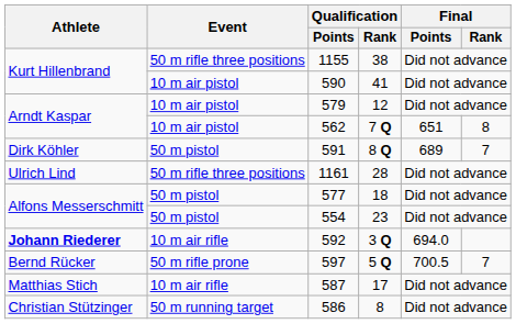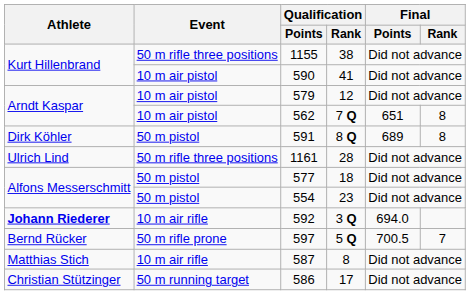 <table class="wikitable" style="font-size:90%">
 <tr>
 <th rowspan="2">Athlete</th>
 <th rowspan="2">Event</th>
 <th colspan=2>Qualification</th>
 <th colspan=2>Final</th>
 </tr>
 <tr style="font-size:95%">
 <th>Points</th>
 <th>Rank</th>
 <th>Points</th>
 <th>Rank</th>
 </tr>
 <tr align=center>
 <td align=left rowspan=2><a href='#'>Kurt Hillenbrand</a></td>
 <td align=left><a href='#'>50 m rifle three positions</a></td>
 <td>1155</td>
 <td>38</td>
 <td colspan=2>Did not advance</td>
 </tr>
 <tr align=center>
 <td align=left><a href='#'>10 m air pistol</a></td>
 <td>590</td>
 <td>41</td>
 <td colspan=2>Did not advance</td>
 </tr>
 <tr align=center>
 <td align=left rowspan=2><a href='#'>Arndt Kaspar</a></td>
 <td align=left><a href='#'>10 m air pistol</a></td>
 <td>579</td>
 <td>12</td>
 <td colspan=2>Did not advance</td>
 </tr>
 <tr align=center>
 <td align=left><a href='#'>10 m air pistol</a></td>
 <td>562</td>
 <td>7 <strong>Q</strong></td>
 <td>651</td>
 <td>8</td>
 </tr>
 <tr align=center>
 <td align=left><a href='#'>Dirk Köhler</a></td>
 <td align=left><a href='#'>50 m pistol</a></td>
 <td>591</td>
 <td>8 <strong>Q</strong></td>
 <td>689</td>
-<td>7</td>
+<td>8</td>
 </tr>
 <tr align=center>
 <td align=left><a href='#'>Ulrich Lind</a></td>
 <td align=left><a href='#'>50 m rifle three positions</a></td>
 <td>1161</td>
 <td>28</td>
 <td colspan=2>Did not advance</td>
 </tr>
 <tr align=center>
 <td align=left rowspan=2><a href='#'>Alfons Messerschmitt</a></td>
 <td align=left><a href='#'>50 m pistol</a></td>
 <td>577</td>
 <td>18</td>
 <td colspan=2>Did not advance</td>
 </tr>
 <tr align=center>
 <td align=left><a href='#'>50 m pistol</a></td>
 <td>554</td>
 <td>23</td>
 <td colspan=2>Did not advance</td>
 </tr>
 <tr align=center>
 <td align=left><strong><a href='#'>Johann Riederer</a></strong></td>
 <td align=left><a href='#'>10 m air rifle</a></td>
 <td>592</td>
 <td>3 <strong>Q</strong></td>
 <td>694.0</td>
 <td></td>
 </tr>
 <tr align=center>
 <td align=left><a href='#'>Bernd Rücker</a></td>
 <td align=left><a href='#'>50 m rifle prone</a></td>
 <td>597</td>
 <td>5 <strong>Q</strong></td>
 <td>700.5</td>
 <td>7</td>
 </tr>
 <tr align=center>
 <td align=left><a href='#'>Matthias Stich</a></td>
 <td align=left><a href='#'>10 m air rifle</a></td>
 <td>587</td>
-<td>17</td>
+<td>8</td>
 <td colspan=2>Did not advance</td>
 </tr>
 <tr align=center>
 <td align=left><a href='#'>Christian Stützinger</a></td>
 <td align=left><a href='#'>50 m running target</a></td>
 <td>586</td>
-<td>8</td>
+<td>17</td>
 <td colspan=2>Did not advance</td>
 </tr>
 </table>
